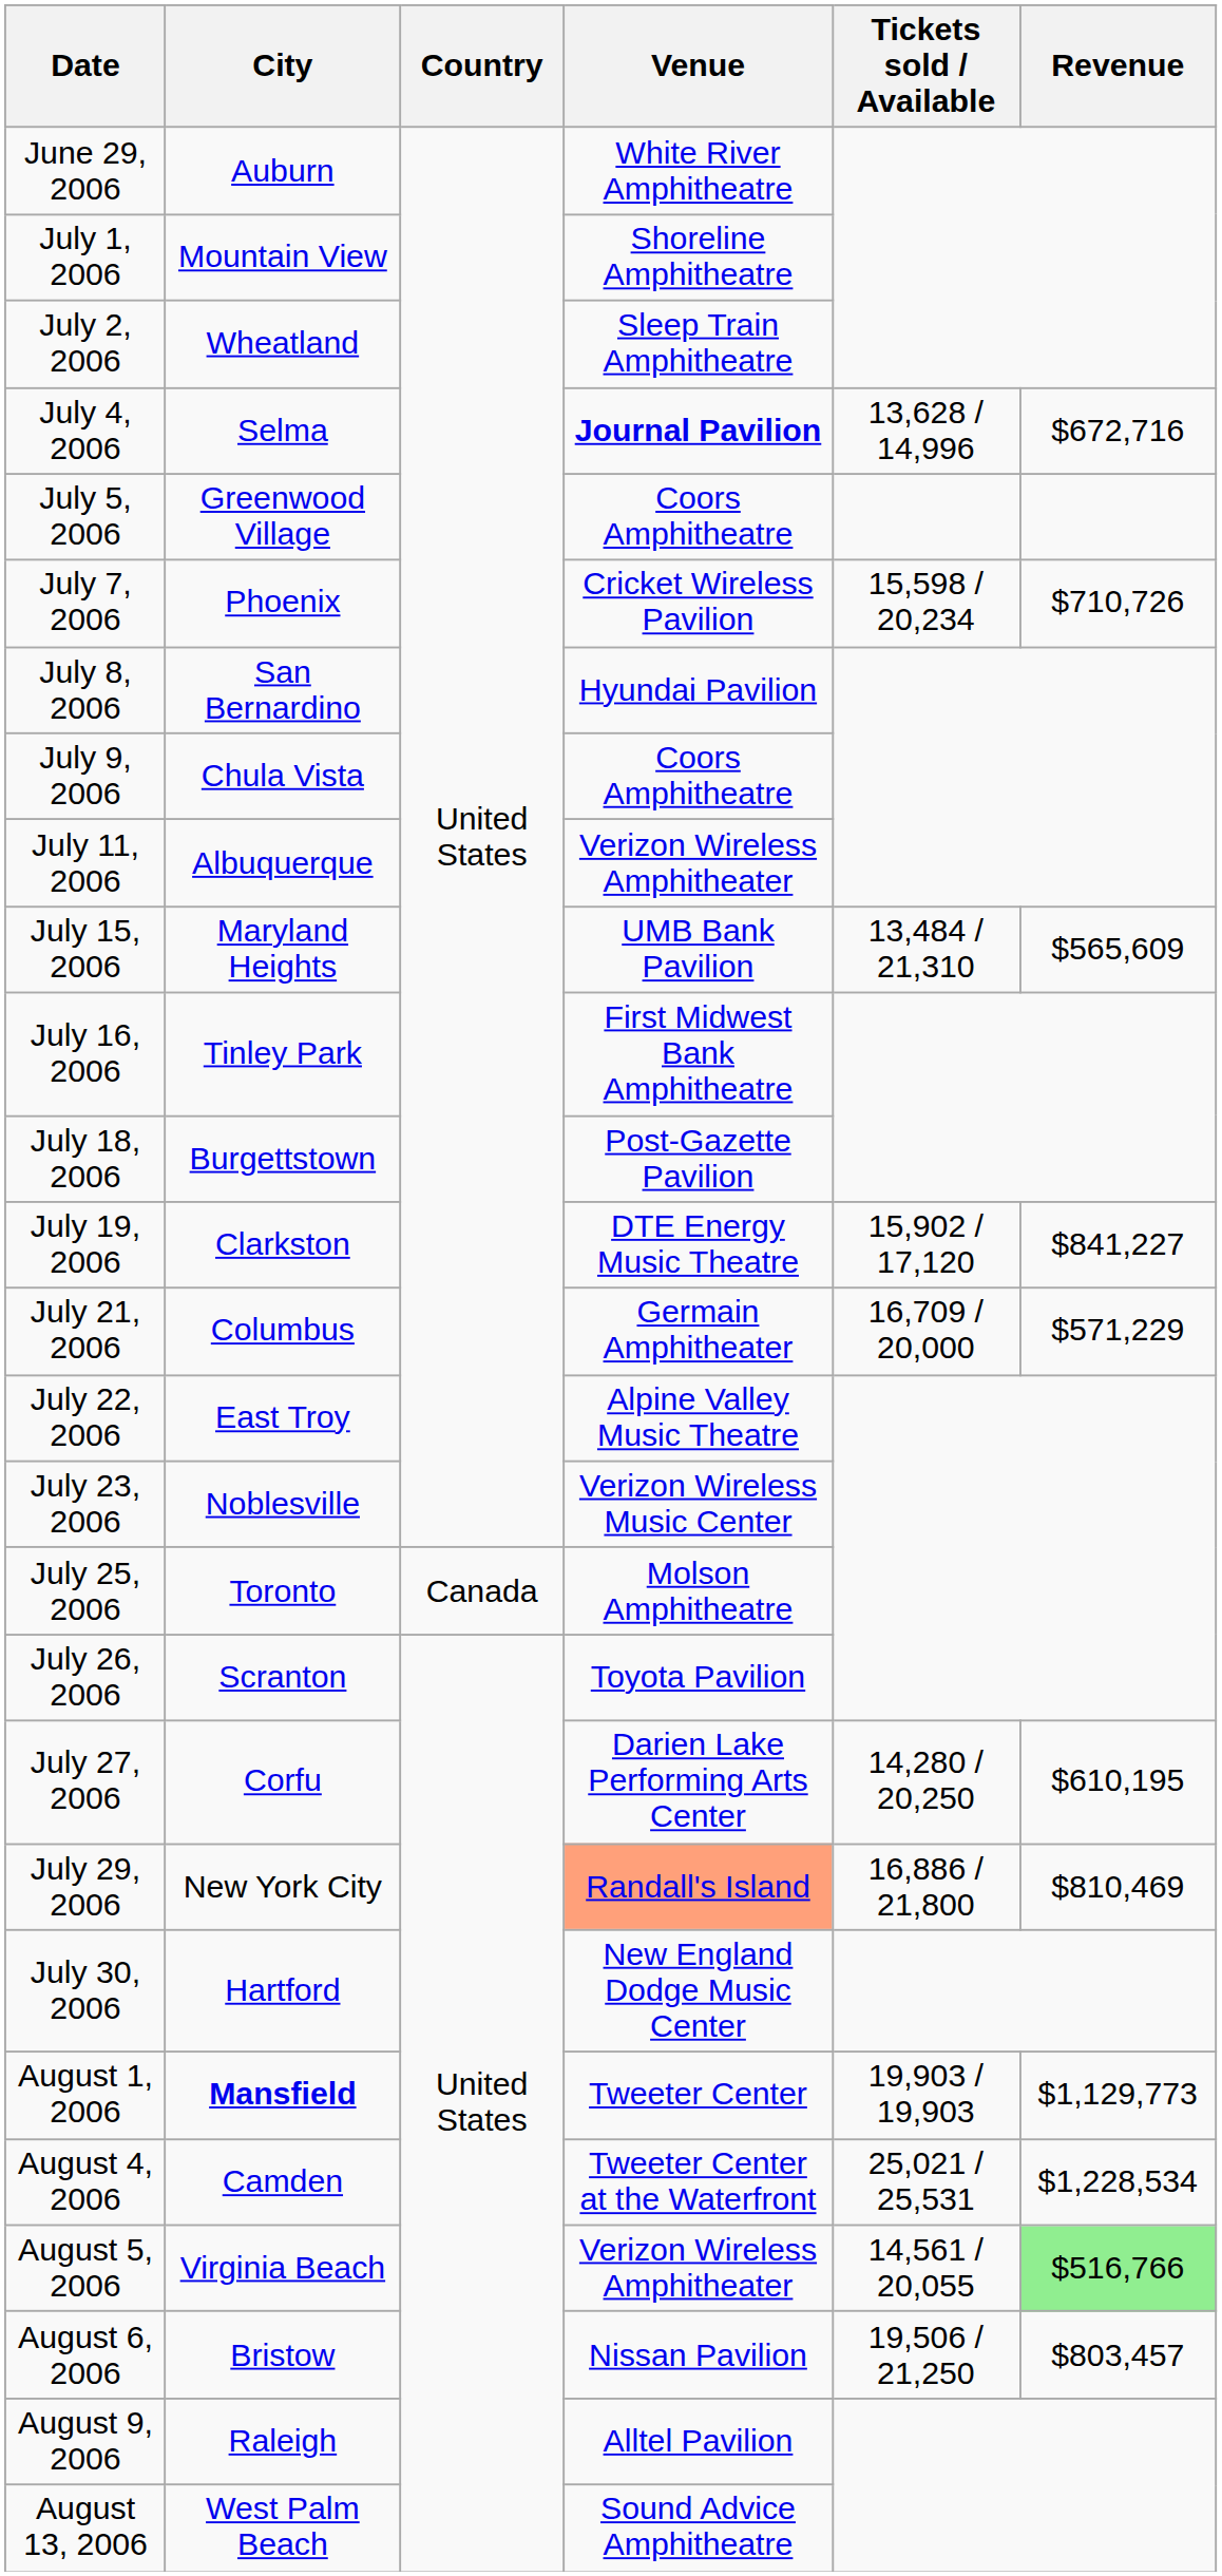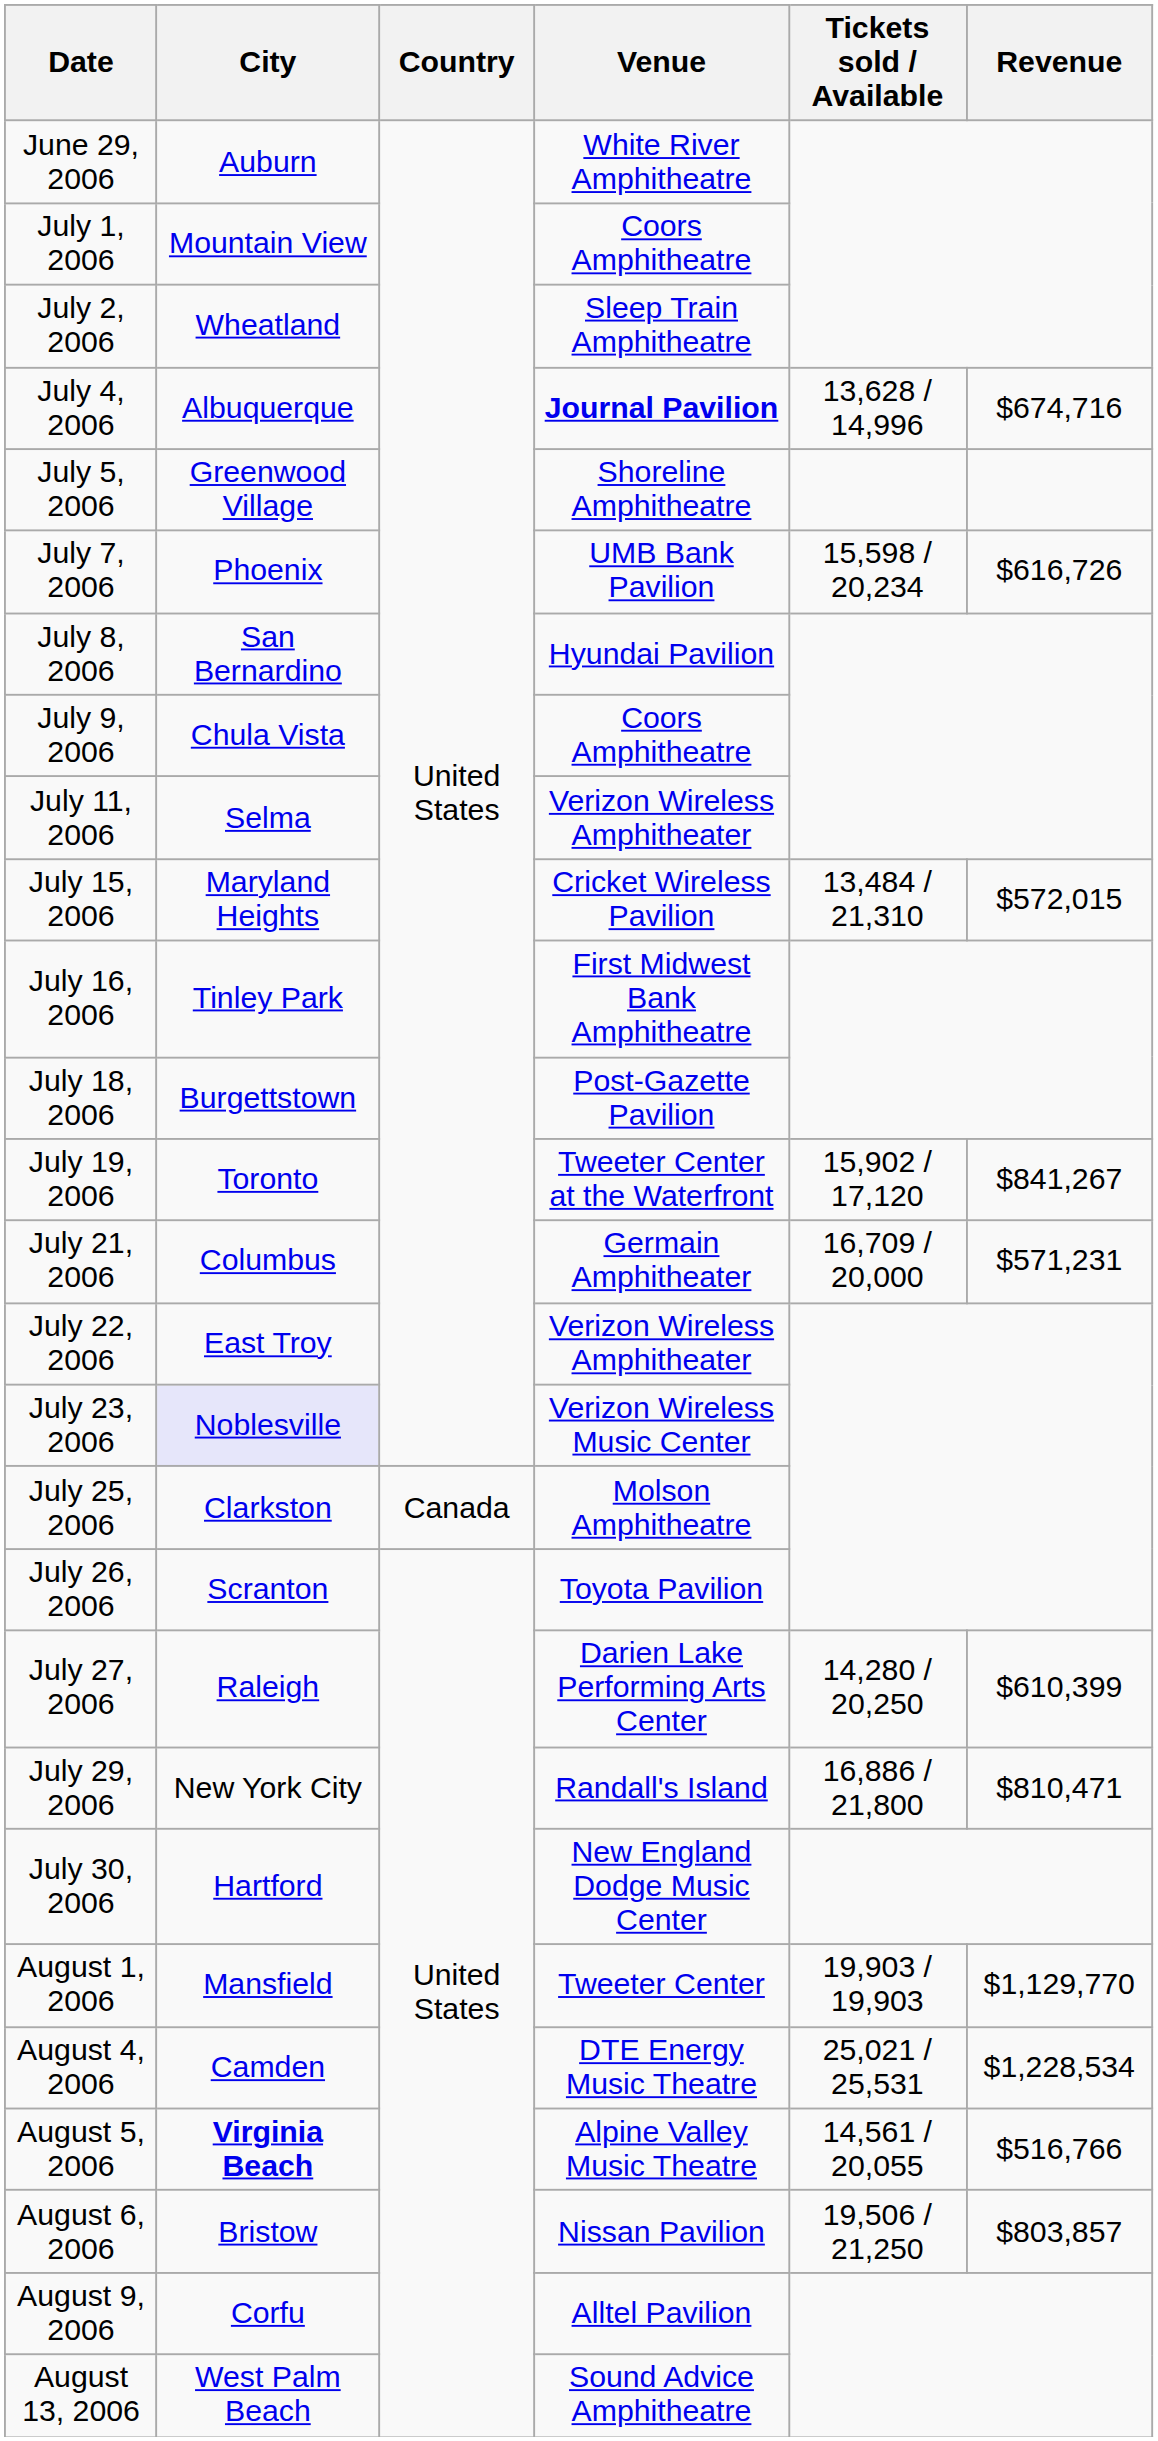 <table class="wikitable" style="text-align:center;">
 <tr>
 <th style="width:200px;">Date</th>
 <th style="width:200px;">City</th>
 <th style="width:150px;">Country</th>
 <th style="width:300px;">Venue</th>
 <th style="width:180px;">Tickets sold / Available</th>
 <th style="width:150px;">Revenue</th>
 </tr>
 <tr>
 <td>June 29, 2006</td>
 <td><a href='#'>Auburn</a></td>
 <td rowspan="16">United States</td>
 <td><a href='#'>White River Amphitheatre</a></td>
 </tr>
 <tr>
 <td>July 1, 2006</td>
 <td><a href='#'>Mountain View</a></td>
-<td><a href='#'>Shoreline Amphitheatre</a></td>
+<td><a href='#'>Coors Amphitheatre</a></td>
 </tr>
 <tr>
 <td>July 2, 2006</td>
 <td><a href='#'>Wheatland</a></td>
 <td><a href='#'>Sleep Train Amphitheatre</a></td>
 </tr>
 <tr>
 <td>July 4, 2006</td>
-<td><a href='#'>Selma</a></td>
+<td><a href='#'>Albuquerque</a></td>
 <td><strong><a href='#'>Journal Pavilion</a></strong></td>
 <td>13,628 / 14,996</td>
-<td>$672,716</td>
+<td>$674,716</td>
 </tr>
 <tr>
 <td>July 5, 2006</td>
 <td><a href='#'>Greenwood Village</a></td>
-<td><a href='#'>Coors Amphitheatre</a></td>
+<td><a href='#'>Shoreline Amphitheatre</a></td>
 <td></td>
 <td></td>
 </tr>
 <tr>
 <td>July 7, 2006</td>
 <td><a href='#'>Phoenix</a></td>
-<td><a href='#'>Cricket Wireless Pavilion</a></td>
+<td><a href='#'>UMB Bank Pavilion</a></td>
 <td>15,598 / 20,234</td>
-<td>$710,726</td>
+<td>$616,726</td>
 </tr>
 <tr>
 <td>July 8, 2006</td>
 <td><a href='#'>San Bernardino</a></td>
 <td><a href='#'>Hyundai Pavilion</a></td>
 </tr>
 <tr>
 <td>July 9, 2006</td>
 <td><a href='#'>Chula Vista</a></td>
 <td><a href='#'>Coors Amphitheatre</a></td>
 </tr>
 <tr>
 <td>July 11, 2006</td>
-<td><a href='#'>Albuquerque</a></td>
+<td><a href='#'>Selma</a></td>
 <td><a href='#'>Verizon Wireless Amphitheater</a></td>
 </tr>
 <tr>
 <td>July 15, 2006</td>
 <td><a href='#'>Maryland Heights</a></td>
-<td><a href='#'>UMB Bank Pavilion</a></td>
+<td><a href='#'>Cricket Wireless Pavilion</a></td>
 <td>13,484 / 21,310</td>
-<td>$565,609</td>
+<td>$572,015</td>
 </tr>
 <tr>
 <td>July 16, 2006</td>
 <td><a href='#'>Tinley Park</a></td>
 <td><a href='#'>First Midwest Bank Amphitheatre</a></td>
 </tr>
 <tr>
 <td>July 18, 2006</td>
 <td><a href='#'>Burgettstown</a></td>
 <td><a href='#'>Post-Gazette Pavilion</a></td>
 </tr>
 <tr>
 <td>July 19, 2006</td>
-<td><a href='#'>Clarkston</a></td>
-<td><a href='#'>DTE Energy Music Theatre</a></td>
+<td><a href='#'>Toronto</a></td>
+<td><a href='#'>Tweeter Center at the Waterfront</a></td>
 <td>15,902 / 17,120</td>
-<td>$841,227</td>
+<td>$841,267</td>
 </tr>
 <tr>
 <td>July 21, 2006</td>
 <td><a href='#'>Columbus</a></td>
 <td><a href='#'>Germain Amphitheater</a></td>
 <td>16,709 / 20,000</td>
-<td>$571,229</td>
+<td>$571,231</td>
 </tr>
 <tr>
 <td>July 22, 2006</td>
 <td><a href='#'>East Troy</a></td>
-<td><a href='#'>Alpine Valley Music Theatre</a></td>
+<td><a href='#'>Verizon Wireless Amphitheater</a></td>
 </tr>
 <tr>
 <td>July 23, 2006</td>
-<td><a href='#'>Noblesville</a></td>
+<td style="background: lavender;"><a href='#'>Noblesville</a></td>
 <td><a href='#'>Verizon Wireless Music Center</a></td>
 </tr>
 <tr>
 <td>July 25, 2006</td>
-<td><a href='#'>Toronto</a></td>
+<td><a href='#'>Clarkston</a></td>
 <td>Canada</td>
 <td><a href='#'>Molson Amphitheatre</a></td>
 </tr>
 <tr>
 <td>July 26, 2006</td>
 <td><a href='#'>Scranton</a></td>
 <td rowspan="10">United States</td>
 <td><a href='#'>Toyota Pavilion</a></td>
 </tr>
 <tr>
 <td>July 27, 2006</td>
-<td><a href='#'>Corfu</a></td>
+<td><a href='#'>Raleigh</a></td>
 <td><a href='#'>Darien Lake Performing Arts Center</a></td>
 <td>14,280 / 20,250</td>
-<td>$610,195</td>
+<td>$610,399</td>
 </tr>
 <tr>
 <td>July 29, 2006</td>
 <td>New York City</td>
-<td style="background: lightsalmon;"><a href='#'>Randall's Island</a></td>
+<td><a href='#'>Randall's Island</a></td>
 <td>16,886 / 21,800</td>
-<td>$810,469</td>
+<td>$810,471</td>
 </tr>
 <tr>
 <td>July 30, 2006</td>
 <td><a href='#'>Hartford</a></td>
 <td><a href='#'>New England Dodge Music Center</a></td>
 </tr>
 <tr>
 <td>August 1, 2006</td>
-<td><strong><a href='#'>Mansfield</a></strong></td>
+<td><a href='#'>Mansfield</a></td>
 <td><a href='#'>Tweeter Center</a></td>
 <td>19,903 / 19,903</td>
-<td>$1,129,773</td>
+<td>$1,129,770</td>
 </tr>
 <tr>
 <td>August 4, 2006</td>
 <td><a href='#'>Camden</a></td>
-<td><a href='#'>Tweeter Center at the Waterfront</a></td>
+<td><a href='#'>DTE Energy Music Theatre</a></td>
 <td>25,021 / 25,531</td>
 <td>$1,228,534</td>
 </tr>
 <tr>
 <td>August 5, 2006</td>
-<td><a href='#'>Virginia Beach</a></td>
-<td><a href='#'>Verizon Wireless Amphitheater</a></td>
+<td><strong><a href='#'>Virginia Beach</a></strong></td>
+<td><a href='#'>Alpine Valley Music Theatre</a></td>
 <td>14,561 / 20,055</td>
-<td style="background: lightgreen;">$516,766</td>
+<td>$516,766</td>
 </tr>
 <tr>
 <td>August 6, 2006</td>
 <td><a href='#'>Bristow</a></td>
 <td><a href='#'>Nissan Pavilion</a></td>
 <td>19,506 / 21,250</td>
-<td>$803,457</td>
+<td>$803,857</td>
 </tr>
 <tr>
 <td>August 9, 2006</td>
-<td><a href='#'>Raleigh</a></td>
+<td><a href='#'>Corfu</a></td>
 <td><a href='#'>Alltel Pavilion</a></td>
 </tr>
 <tr>
 <td>August 13, 2006</td>
 <td><a href='#'>West Palm Beach</a></td>
 <td><a href='#'>Sound Advice Amphitheatre</a></td>
 </tr>
 </table>
